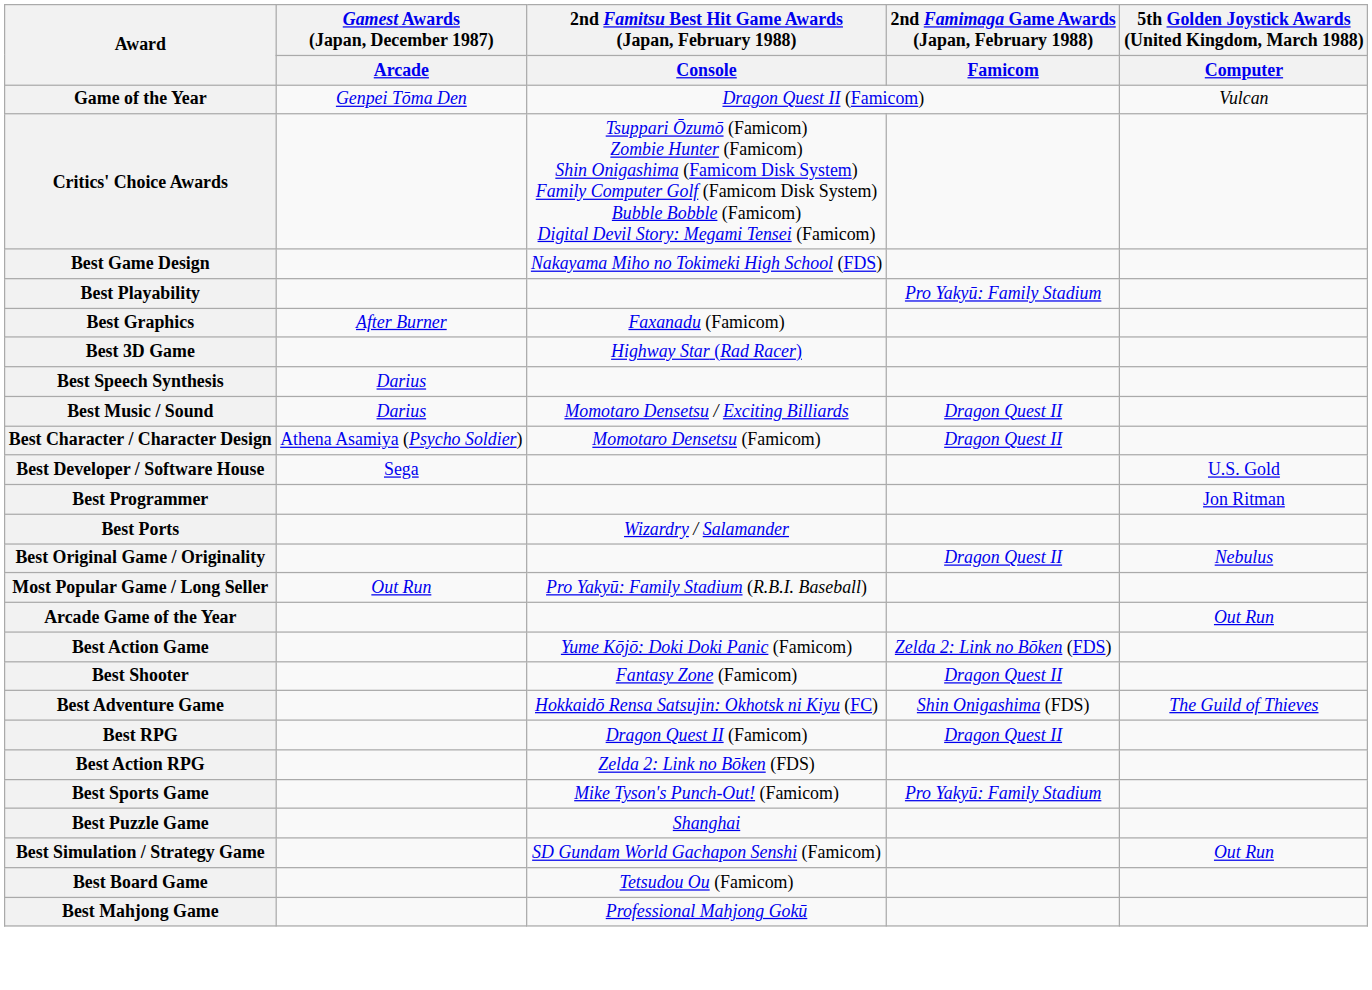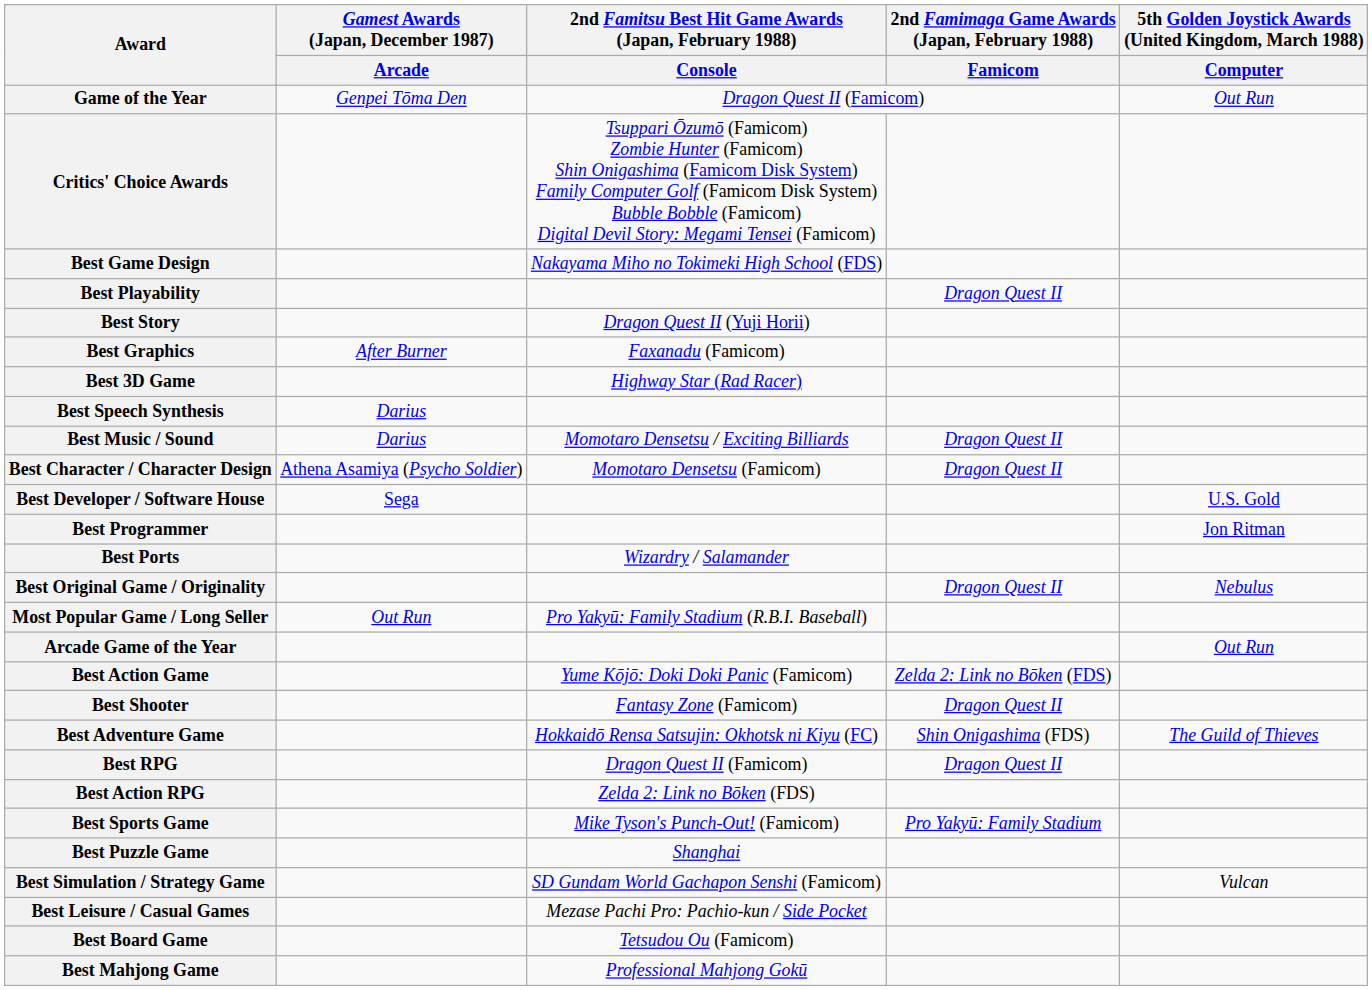 <table class="wikitable" style="text-align:center; font-size:90%">
 <tr>
 <th rowspan="2">Award</th>
 <th><a href='#'><em>Gamest</em> Awards</a> <br> (Japan, December 1987)</th>
 <th>2nd <a href='#'><em>Famitsu</em> Best Hit Game Awards</a> <br> (Japan, February 1988)</th>
 <th>2nd <a href='#'><em>Famimaga</em> Game Awards</a> <br> (Japan, February 1988)</th>
 <th>5th <a href='#'>Golden Joystick Awards</a> <br> (United Kingdom, March 1988)</th>
 </tr>
 <tr>
 <th><a href='#'>Arcade</a></th>
 <th><a href='#'>Console</a></th>
 <th><a href='#'>Famicom</a></th>
 <th><a href='#'>Computer</a></th>
 </tr>
 <tr>
 <th>Game of the Year</th>
 <td><em><a href='#'>Genpei Tōma Den</a></em></td>
 <td colspan="2"><em><a href='#'>Dragon Quest II</a></em> (<a href='#'>Famicom</a>)</td>
-<td><em>Vulcan</em></td>
+<td><em><a href='#'>Out Run</a></em></td>
 </tr>
 <tr>
 <th>Critics' Choice Awards</th>
 <td></td>
 <td><em><a href='#'>Tsuppari Ōzumō</a></em> (Famicom) <br> <em><a href='#'>Zombie Hunter</a></em> (Famicom) <br> <em><a href='#'>Shin Onigashima</a></em> (<a href='#'>Famicom Disk System</a>)<br> <em><a href='#'>Family Computer Golf</a></em> (Famicom Disk System) <br> <em><a href='#'>Bubble Bobble</a></em> (Famicom) <br> <em><a href='#'>Digital Devil Story: Megami Tensei</a></em> (Famicom)</td>
 <td></td>
 <td></td>
 </tr>
 <tr>
 <th>Best Game Design</th>
 <td></td>
 <td><em><a href='#'>Nakayama Miho no Tokimeki High School</a></em> (<a href='#'>FDS</a>)</td>
 <td></td>
 <td></td>
 </tr>
 <tr>
 <th>Best Playability</th>
 <td></td>
 <td></td>
-<td><em><a href='#'>Pro Yakyū: Family Stadium</a></em></td>
+<td><em><a href='#'>Dragon Quest II</a></em></td>
+<td></td>
+</tr>
+<tr>
+<th>Best Story</th>
+<td></td>
+<td><em><a href='#'>Dragon Quest II</a></em> (<a href='#'>Yuji Horii</a>)</td>
+<td></td>
 <td></td>
 </tr>
 <tr>
 <th>Best Graphics</th>
 <td><em><a href='#'>After Burner</a></em></td>
 <td><em><a href='#'>Faxanadu</a></em> (Famicom)</td>
 <td></td>
 <td></td>
 </tr>
 <tr>
 <th>Best 3D Game</th>
 <td></td>
 <td><a href='#'><em>Highway Star</em> (<em>Rad Racer</em>)</a></td>
 <td></td>
 <td></td>
 </tr>
 <tr>
 <th>Best Speech Synthesis</th>
 <td><em><a href='#'>Darius</a></em></td>
 <td></td>
 <td></td>
 <td></td>
 </tr>
 <tr>
 <th>Best Music / Sound</th>
 <td><em><a href='#'>Darius</a></em></td>
 <td><em><a href='#'>Momotaro Densetsu</a> / <a href='#'>Exciting Billiards</a></em></td>
 <td><em><a href='#'>Dragon Quest II</a></em></td>
 <td></td>
 </tr>
 <tr>
 <th>Best Character / Character Design</th>
 <td><a href='#'>Athena Asamiya</a> (<em><a href='#'>Psycho Soldier</a></em>)</td>
 <td><em><a href='#'>Momotaro Densetsu</a></em> (Famicom)</td>
 <td><em><a href='#'>Dragon Quest II</a></em></td>
 <td></td>
 </tr>
 <tr>
 <th>Best Developer / Software House</th>
 <td><a href='#'>Sega</a></td>
 <td></td>
 <td></td>
 <td><a href='#'>U.S. Gold</a></td>
 </tr>
 <tr>
 <th>Best Programmer</th>
 <td></td>
 <td></td>
 <td></td>
 <td><a href='#'>Jon Ritman</a></td>
 </tr>
 <tr>
 <th>Best Ports</th>
 <td></td>
 <td><em><a href='#'>Wizardry</a> / <a href='#'>Salamander</a></em></td>
 <td></td>
 <td></td>
 </tr>
 <tr>
 <th>Best Original Game / Originality</th>
 <td></td>
 <td></td>
 <td><em><a href='#'>Dragon Quest II</a></em></td>
 <td><em><a href='#'>Nebulus</a></em></td>
 </tr>
 <tr>
 <th>Most Popular Game / Long Seller</th>
 <td><em><a href='#'>Out Run</a></em></td>
 <td><em><a href='#'>Pro Yakyū: Family Stadium</a></em> (<em>R.B.I. Baseball</em>)</td>
 <td></td>
 <td></td>
 </tr>
 <tr>
 <th>Arcade Game of the Year</th>
 <td></td>
 <td></td>
 <td></td>
 <td><em><a href='#'>Out Run</a></em></td>
 </tr>
 <tr>
 <th>Best Action Game</th>
 <td></td>
 <td><em><a href='#'>Yume Kōjō: Doki Doki Panic</a></em> (Famicom)</td>
 <td><em><a href='#'>Zelda 2: Link no Bōken</a></em> (<a href='#'>FDS</a>)</td>
 <td></td>
 </tr>
 <tr>
 <th>Best Shooter</th>
 <td></td>
 <td><em><a href='#'>Fantasy Zone</a></em> (Famicom)</td>
 <td><em><a href='#'>Dragon Quest II</a></em></td>
 <td></td>
 </tr>
 <tr>
 <th>Best Adventure Game</th>
 <td></td>
 <td><em><a href='#'>Hokkaidō Rensa Satsujin: Okhotsk ni Kiyu</a></em> (<a href='#'>FC</a>)</td>
 <td><em><a href='#'>Shin Onigashima</a></em> (FDS)</td>
 <td><em><a href='#'>The Guild of Thieves</a></em></td>
 </tr>
 <tr>
 <th>Best RPG</th>
 <td></td>
 <td><em><a href='#'>Dragon Quest II</a></em> (Famicom)</td>
 <td><em><a href='#'>Dragon Quest II</a></em></td>
 <td></td>
 </tr>
 <tr>
 <th>Best Action RPG</th>
 <td></td>
 <td><em><a href='#'>Zelda 2: Link no Bōken</a></em> (FDS)</td>
 <td></td>
 <td></td>
 </tr>
 <tr>
 <th>Best Sports Game</th>
 <td></td>
 <td><em><a href='#'>Mike Tyson's Punch-Out!</a></em> (Famicom)</td>
 <td><em><a href='#'>Pro Yakyū: Family Stadium</a></em></td>
 <td></td>
 </tr>
 <tr>
 <th>Best Puzzle Game</th>
 <td></td>
 <td><em><a href='#'>Shanghai</a></em></td>
 <td></td>
 <td></td>
 </tr>
 <tr>
 <th>Best Simulation / Strategy Game</th>
 <td></td>
 <td><em><a href='#'>SD Gundam World Gachapon Senshi</a></em> (Famicom)</td>
 <td></td>
-<td><em><a href='#'>Out Run</a></em></td>
+<td><em>Vulcan</em></td>
+</tr>
+<tr>
+<th>Best Leisure / Casual Games</th>
+<td></td>
+<td><em>Mezase Pachi Pro: Pachio-kun / <a href='#'>Side Pocket</a></em></td>
+<td></td>
+<td></td>
 </tr>
 <tr>
 <th>Best Board Game</th>
 <td></td>
 <td><em><a href='#'>Tetsudou Ou</a></em> (Famicom)</td>
 <td></td>
 <td></td>
 </tr>
 <tr>
 <th>Best Mahjong Game</th>
 <td></td>
 <td><em><a href='#'>Professional Mahjong Gokū</a></em></td>
 <td></td>
 <td></td>
 </tr>
 </table>
